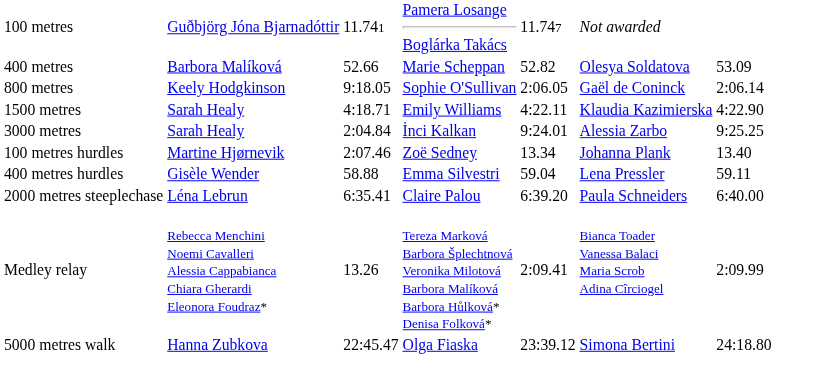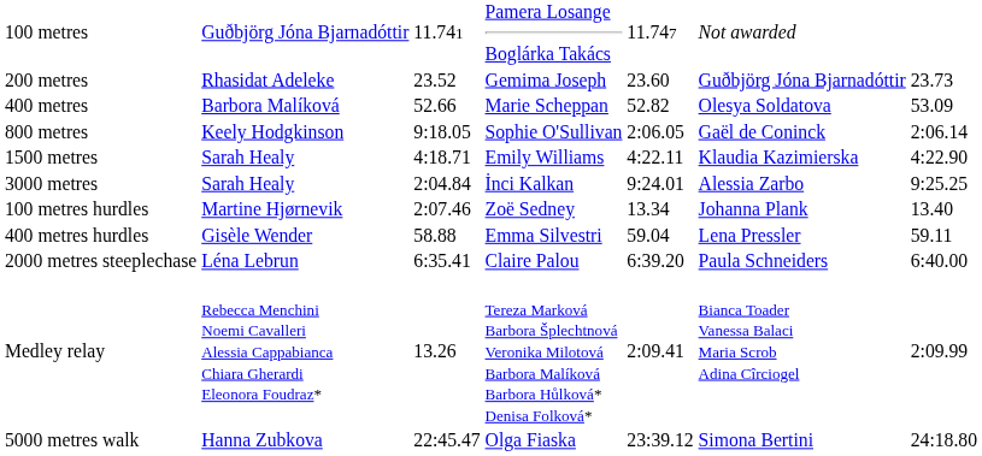 <table>
 <tr>
 <td>100 metres</td>
 <td><a href='#'>Guðbjörg Jóna Bjarnadóttir</a><br></td>
 <td>11.74<small>1</small></td>
 <td><a href='#'>Pamera Losange</a><br><hr><a href='#'>Boglárka Takács</a><br></td>
 <td>11.74<small>7</small></td>
 <td colspan=2><em>Not awarded</em></td>
+</tr>
+<tr>
+<td>200 metres</td>
+<td><a href='#'>Rhasidat Adeleke</a><br></td>
+<td>23.52 </td>
+<td><a href='#'>Gemima Joseph</a><br></td>
+<td>23.60 </td>
+<td><a href='#'>Guðbjörg Jóna Bjarnadóttir</a><br></td>
+<td>23.73 </td>
 </tr>
 <tr>
 <td>400 metres</td>
 <td><a href='#'>Barbora Malíková</a><br></td>
 <td>52.66 </td>
 <td><a href='#'>Marie Scheppan</a><br></td>
 <td>52.82 </td>
 <td><a href='#'>Olesya Soldatova</a><br></td>
 <td>53.09 </td>
 </tr>
 <tr>
 <td>800 metres</td>
 <td><a href='#'>Keely Hodgkinson</a><br></td>
 <td>9:18.05 </td>
 <td><a href='#'>Sophie O'Sullivan</a><br></td>
 <td>2:06.05</td>
 <td><a href='#'>Gaël de Coninck</a><br></td>
 <td>2:06.14</td>
 </tr>
 <tr>
 <td>1500 metres</td>
 <td><a href='#'>Sarah Healy</a><br></td>
 <td>4:18.71 </td>
 <td><a href='#'>Emily Williams</a><br></td>
 <td>4:22.11</td>
 <td><a href='#'>Klaudia Kazimierska</a><br></td>
 <td>4:22.90</td>
 </tr>
 <tr>
 <td>3000 metres</td>
 <td><a href='#'>Sarah Healy</a><br></td>
 <td>2:04.84 </td>
 <td><a href='#'>İnci Kalkan</a><br></td>
 <td>9:24.01 </td>
 <td><a href='#'>Alessia Zarbo</a><br></td>
 <td>9:25.25 </td>
 </tr>
 <tr>
 <td>100 metres hurdles</td>
 <td><a href='#'>Martine Hjørnevik</a><br></td>
 <td>2:07.46  </td>
 <td><a href='#'>Zoë Sedney</a><br></td>
 <td>13.34</td>
 <td><a href='#'>Johanna Plank</a><br></td>
 <td>13.40 </td>
 </tr>
 <tr>
 <td>400 metres hurdles</td>
 <td><a href='#'>Gisèle Wender</a><br></td>
 <td>58.88 </td>
 <td><a href='#'>Emma Silvestri</a><br></td>
 <td>59.04 </td>
 <td><a href='#'>Lena Pressler</a><br></td>
 <td>59.11  </td>
 </tr>
 <tr>
 <td>2000 metres steeplechase</td>
 <td><a href='#'>Léna Lebrun</a><br></td>
 <td>6:35.41 </td>
 <td><a href='#'>Claire Palou</a><br></td>
 <td>6:39.20</td>
 <td><a href='#'>Paula Schneiders</a><br></td>
 <td>6:40.00 </td>
 </tr>
 <tr>
 <td>Medley relay</td>
 <td valign=top><br><small><a href='#'>Rebecca Menchini</a><br><a href='#'>Noemi Cavalleri</a><br><a href='#'>Alessia Cappabianca</a><br><a href='#'>Chiara Gherardi</a><br><a href='#'>Eleonora Foudraz</a>*</small></td>
 <td>13.26 </td>
 <td valign=top><br><small><a href='#'>Tereza Marková</a><br><a href='#'>Barbora Šplechtnová</a><br><a href='#'>Veronika Milotová</a><br><a href='#'>Barbora Malíková</a><br><a href='#'>Barbora Hůlková</a>*<br><a href='#'>Denisa Folková</a>*</small></td>
 <td>2:09.41</td>
 <td valign=top><br><small><a href='#'>Bianca Toader</a><br><a href='#'>Vanessa Balaci</a><br><a href='#'>Maria Scrob</a><br><a href='#'>Adina Cîrciogel</a></small></td>
 <td>2:09.99</td>
 </tr>
 <tr>
 <td>5000 metres walk</td>
 <td><a href='#'>Hanna Zubkova</a><br></td>
 <td>22:45.47 </td>
 <td><a href='#'>Olga Fiaska</a><br></td>
 <td>23:39.12</td>
 <td><a href='#'>Simona Bertini</a><br></td>
 <td>24:18.80 </td>
 </tr>
 </table>
